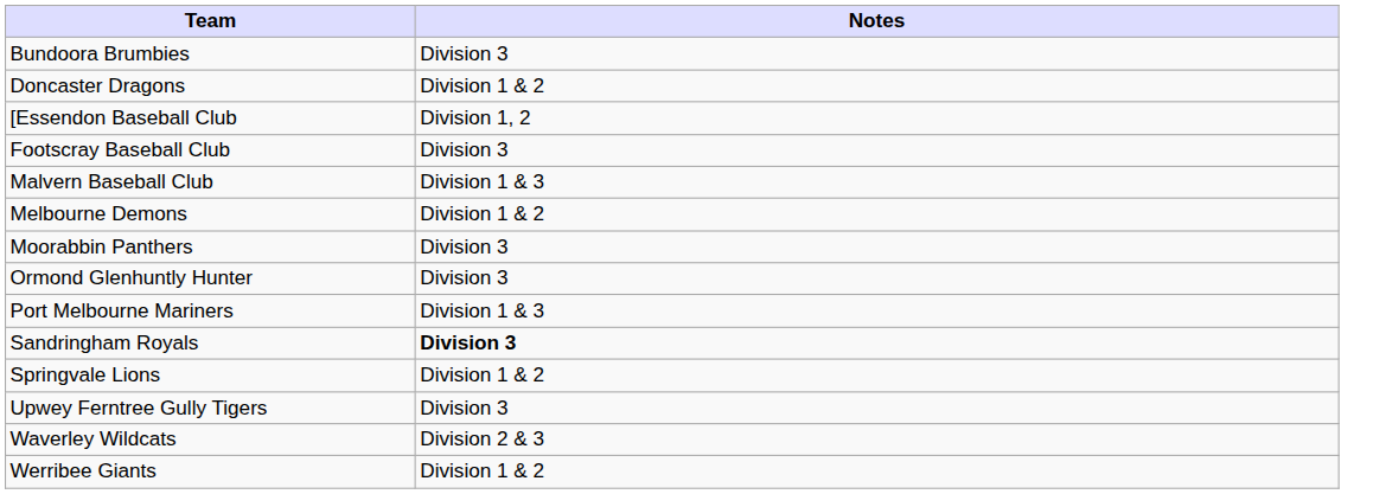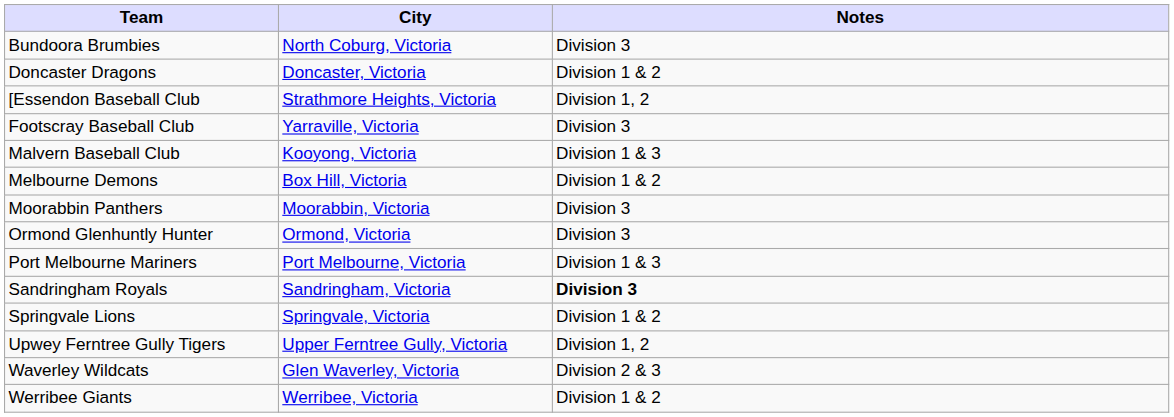 <table class="wikitable">
 <tr>
 <th style="background:#ddf; width:20%;">Team</th>
+<th style="background:#ddf; width:20%;">City</th>
 <th style="background:#ddf; width:45%;">Notes</th>
 </tr>
 <tr>
 <td>Bundoora Brumbies</td>
+<td><a href='#'>North Coburg, Victoria</a></td>
 <td>Division 3</td>
 </tr>
 <tr>
 <td>Doncaster Dragons</td>
+<td><a href='#'>Doncaster, Victoria</a></td>
 <td>Division 1 & 2</td>
 </tr>
 <tr>
 <td>[Essendon Baseball Club</td>
+<td><a href='#'>Strathmore Heights, Victoria</a></td>
 <td>Division 1, 2</td>
 </tr>
 <tr>
 <td>Footscray Baseball Club</td>
+<td><a href='#'>Yarraville, Victoria</a></td>
 <td>Division 3</td>
 </tr>
 <tr>
 <td>Malvern Baseball Club</td>
+<td><a href='#'>Kooyong, Victoria</a></td>
 <td>Division 1 & 3</td>
 </tr>
 <tr>
 <td>Melbourne Demons</td>
+<td><a href='#'>Box Hill, Victoria</a></td>
 <td>Division 1 & 2</td>
 </tr>
 <tr>
 <td>Moorabbin Panthers</td>
+<td><a href='#'>Moorabbin, Victoria</a></td>
 <td>Division 3</td>
 </tr>
 <tr>
 <td>Ormond Glenhuntly Hunter</td>
+<td><a href='#'>Ormond, Victoria</a></td>
 <td>Division 3</td>
 </tr>
 <tr>
 <td>Port Melbourne Mariners</td>
+<td><a href='#'>Port Melbourne, Victoria</a></td>
 <td>Division 1 & 3</td>
 </tr>
 <tr>
 <td>Sandringham Royals</td>
+<td><a href='#'>Sandringham, Victoria</a></td>
 <td><strong>Division 3</strong></td>
 </tr>
 <tr>
 <td>Springvale Lions</td>
+<td><a href='#'>Springvale, Victoria</a></td>
 <td>Division 1 & 2</td>
 </tr>
 <tr>
 <td>Upwey Ferntree Gully Tigers</td>
-<td>Division 3</td>
+<td><a href='#'>Upper Ferntree Gully, Victoria</a></td>
+<td>Division 1, 2</td>
 </tr>
 <tr>
 <td>Waverley Wildcats</td>
+<td><a href='#'>Glen Waverley, Victoria</a></td>
 <td>Division 2 & 3</td>
 </tr>
 <tr>
 <td>Werribee Giants</td>
+<td><a href='#'>Werribee, Victoria</a></td>
 <td>Division 1 & 2</td>
 </tr>
 </table>
